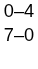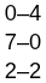 <table cellspacing=1 width=70%>
 <tr>
 <th width=25%></th>
 <th width=30%></th>
 <th width=15%></th>
 <th width=30%></th>
 </tr>
 <tr>
 <td></td>
 <td align=right></td>
 <td align=center>0–4</td>
 <td></td>
 </tr>
 <tr>
 <td></td>
 <td align=right></td>
 <td align=center>7–0</td>
 <td></td>
 </tr>
+<tr>
+<td></td>
+<td align=right></td>
+<td align=center>2–2</td>
+<td></td>
+</tr>
 </table>
